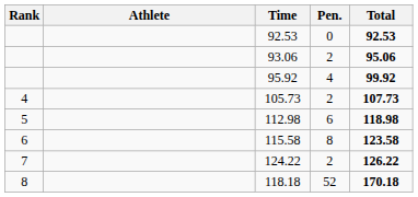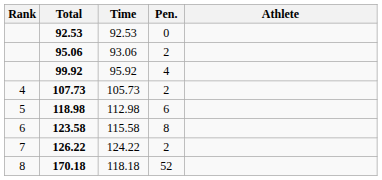 <table class=wikitable style="text-align:center">
 <tr>
 <th width=40>Rank</th>
-<th width=250>Athlete</th>
+<th width=70>Total</th>
 <th width=60>Time</th>
 <th width=40>Pen.</th>
-<th width=70>Total</th>
+<th width=250>Athlete</th>
 </tr>
 <tr>
 <td></td>
-<td align=left></td>
+<td><strong>92.53</strong></td>
 <td>92.53</td>
 <td>0</td>
-<td><strong>92.53</strong></td>
+<td align=left></td>
 </tr>
 <tr>
 <td></td>
-<td align=left></td>
+<td><strong>95.06</strong></td>
 <td>93.06</td>
 <td>2</td>
-<td><strong>95.06</strong></td>
+<td align=left></td>
 </tr>
 <tr>
 <td></td>
-<td align=left></td>
+<td><strong>99.92</strong></td>
 <td>95.92</td>
 <td>4</td>
-<td><strong>99.92</strong></td>
+<td align=left></td>
 </tr>
 <tr>
 <td>4</td>
-<td align=left></td>
+<td><strong>107.73</strong></td>
 <td>105.73</td>
 <td>2</td>
-<td><strong>107.73</strong></td>
+<td align=left></td>
 </tr>
 <tr>
 <td>5</td>
-<td align=left></td>
+<td><strong>118.98</strong></td>
 <td>112.98</td>
 <td>6</td>
-<td><strong>118.98</strong></td>
+<td align=left></td>
 </tr>
 <tr>
 <td>6</td>
-<td align=left></td>
+<td><strong>123.58</strong></td>
 <td>115.58</td>
 <td>8</td>
-<td><strong>123.58</strong></td>
+<td align=left></td>
 </tr>
 <tr>
 <td>7</td>
-<td align=left></td>
+<td><strong>126.22</strong></td>
 <td>124.22</td>
 <td>2</td>
-<td><strong>126.22</strong></td>
+<td align=left></td>
 </tr>
 <tr>
 <td>8</td>
-<td align=left></td>
+<td><strong>170.18</strong></td>
 <td>118.18</td>
 <td>52</td>
-<td><strong>170.18</strong></td>
+<td align=left></td>
 </tr>
 </table>
